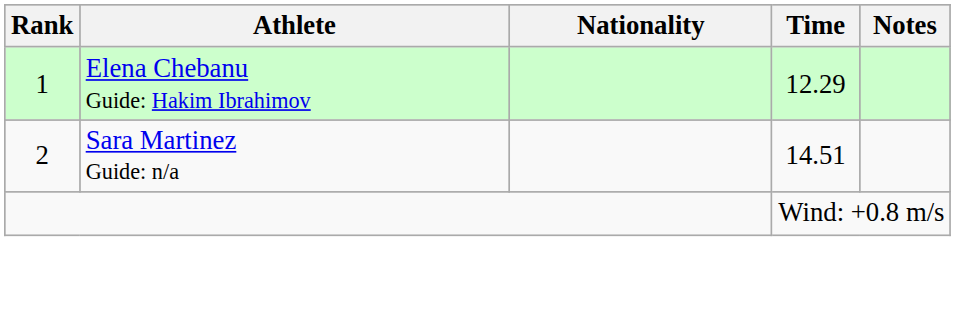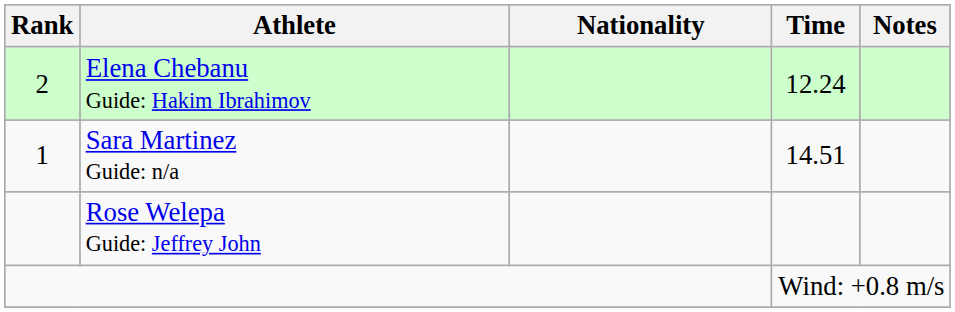 <table class="wikitable sortable" style="text-align:center">
 <tr>
 <th>Rank</th>
 <th width=250>Athlete</th>
 <th width=150>Nationality</th>
 <th>Time</th>
 <th>Notes</th>
 </tr>
 <tr bgcolor=ccffcc>
-<td>1</td>
+<td>2</td>
 <td align=left><a href='#'>Elena Chebanu</a><br><small>Guide: <a href='#'>Hakim Ibrahimov</a></small></td>
 <td align=left></td>
-<td>12.29</td>
+<td>12.24</td>
 <td></td>
 </tr>
 <tr>
-<td>2</td>
+<td>1</td>
 <td align=left><a href='#'>Sara Martinez</a><br><small>Guide: n/a</small></td>
 <td align=left></td>
 <td>14.51</td>
+<td></td>
+</tr>
+<tr>
+<td></td>
+<td align=left><a href='#'>Rose Welepa</a><br><small>Guide: <a href='#'>Jeffrey John</a></small></td>
+<td align=left></td>
+<td></td>
 <td></td>
 </tr>
 <tr>
 <td colspan=3></td>
 <td colspan="2" style="text-align:left;">Wind: +0.8 m/s</td>
 </tr>
 </table>
